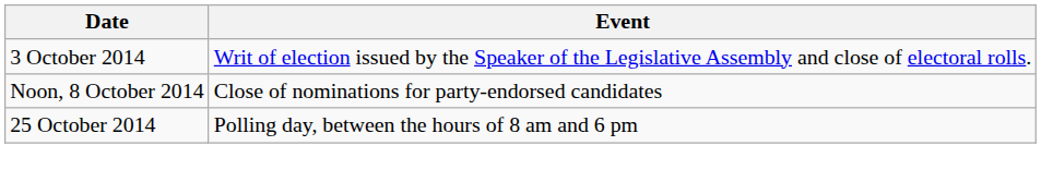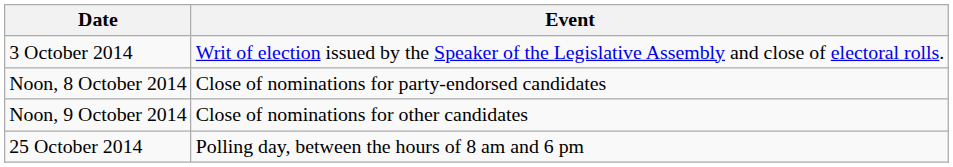 <table class="wikitable">
 <tr>
 <th>Date</th>
 <th>Event</th>
 </tr>
 <tr>
 <td>3 October 2014</td>
 <td><a href='#'>Writ of election</a> issued by the <a href='#'>Speaker of the Legislative Assembly</a> and close of <a href='#'>electoral rolls</a>.</td>
 </tr>
 <tr>
 <td>Noon, 8 October 2014</td>
 <td>Close of nominations for party-endorsed candidates</td>
 </tr>
 <tr>
+<td>Noon, 9 October 2014</td>
+<td>Close of nominations for other candidates</td>
+</tr>
+<tr>
 <td>25 October 2014</td>
 <td>Polling day, between the hours of 8 am and 6 pm</td>
 </tr>
 </table>
